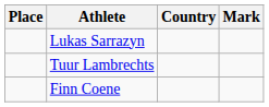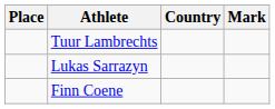 <table class="wikitable">
 <tr>
 <th>Place</th>
 <th>Athlete</th>
 <th>Country</th>
 <th>Mark</th>
 </tr>
 <tr>
 <td align=center></td>
-<td><a href='#'>Lukas Sarrazyn</a></td>
+<td><a href='#'>Tuur Lambrechts</a></td>
 <td></td>
 <td></td>
 </tr>
 <tr>
 <td align=center></td>
-<td><a href='#'>Tuur Lambrechts</a></td>
+<td><a href='#'>Lukas Sarrazyn</a></td>
 <td></td>
 <td></td>
 </tr>
 <tr>
 <td align=center></td>
 <td><a href='#'>Finn Coene</a></td>
 <td></td>
 <td></td>
 </tr>
 </table>
